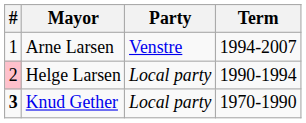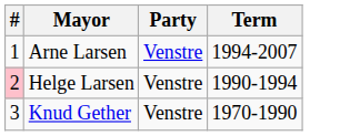 <table class="wikitable">
 <tr>
 <th>#</th>
 <th>Mayor</th>
 <th>Party</th>
 <th>Term</th>
 </tr>
 <tr>
 <td>1</td>
 <td>Arne Larsen</td>
 <td> <a href='#'>Venstre</a></td>
 <td>1994-2007</td>
 </tr>
 <tr>
 <td style="background: pink;">2</td>
 <td>Helge Larsen</td>
-<td> <em>Local party</em></td>
+<td> Venstre</td>
 <td>1990-1994</td>
 </tr>
 <tr>
-<td><strong>3</strong></td>
+<td>3</td>
 <td><a href='#'>Knud Gether</a></td>
-<td> <em>Local party</em></td>
+<td> Venstre</td>
 <td>1970-1990</td>
 </tr>
 </table>
